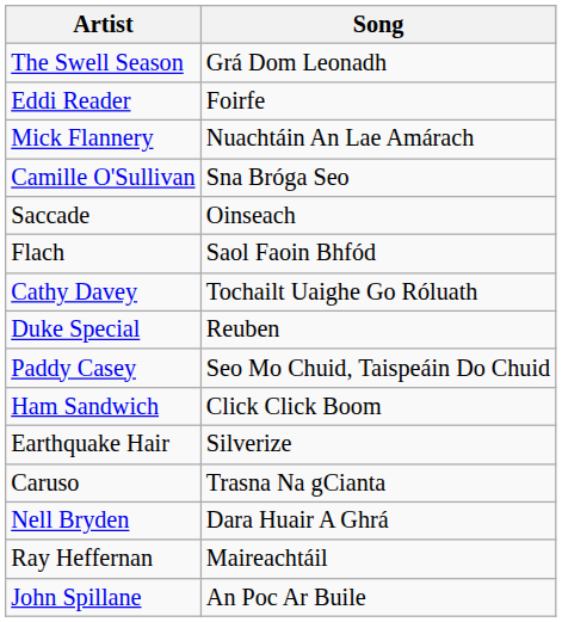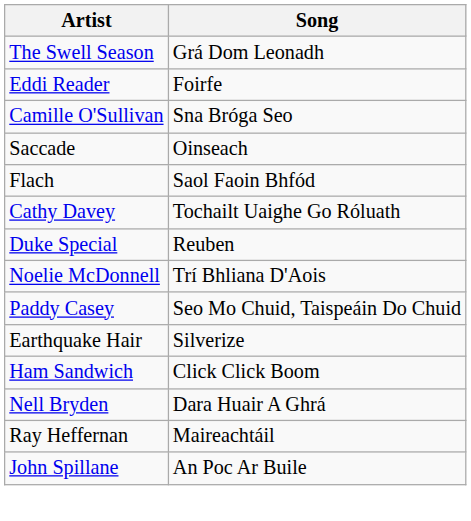 <table class="wikitable">
 <tr style="background-color:#efefef;">
 <th>Artist</th>
 <th>Song</th>
 </tr>
 <tr>
 <td><a href='#'>The Swell Season</a></td>
 <td>Grá Dom Leonadh</td>
 </tr>
 <tr>
 <td><a href='#'>Eddi Reader</a></td>
 <td>Foirfe</td>
-</tr>
-<tr>
-<td><a href='#'>Mick Flannery</a></td>
-<td>Nuachtáin An Lae Amárach</td>
 </tr>
 <tr>
 <td><a href='#'>Camille O'Sullivan</a></td>
 <td>Sna Bróga Seo</td>
 </tr>
 <tr>
 <td>Saccade</td>
 <td>Oinseach</td>
 </tr>
 <tr>
 <td>Flach</td>
 <td>Saol Faoin Bhfód</td>
 </tr>
 <tr>
 <td><a href='#'>Cathy Davey</a></td>
 <td>Tochailt Uaighe Go Róluath</td>
 </tr>
 <tr>
 <td><a href='#'>Duke Special</a></td>
 <td>Reuben</td>
 </tr>
 <tr>
+<td><a href='#'>Noelie McDonnell</a></td>
+<td>Trí Bhliana D'Aois</td>
+</tr>
+<tr>
 <td><a href='#'>Paddy Casey</a></td>
 <td>Seo Mo Chuid, Taispeáin Do Chuid</td>
-</tr>
-<tr>
-<td><a href='#'>Ham Sandwich</a></td>
-<td>Click Click Boom</td>
 </tr>
 <tr>
 <td>Earthquake Hair</td>
 <td>Silverize</td>
 </tr>
 <tr>
-<td>Caruso</td>
-<td>Trasna Na gCianta</td>
+<td><a href='#'>Ham Sandwich</a></td>
+<td>Click Click Boom</td>
 </tr>
 <tr>
 <td><a href='#'>Nell Bryden</a></td>
 <td>Dara Huair A Ghrá</td>
 </tr>
 <tr>
 <td>Ray Heffernan</td>
 <td>Maireachtáil</td>
 </tr>
 <tr>
 <td><a href='#'>John Spillane</a></td>
 <td>An Poc Ar Buile</td>
 </tr>
 </table>
